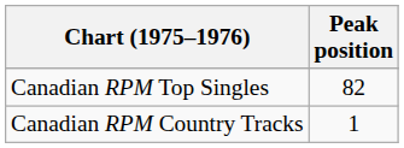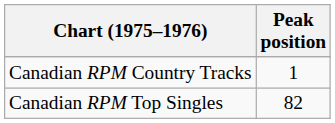 <table class="wikitable sortable">
 <tr>
 <th align="left">Chart (1975–1976)</th>
 <th align="center">Peak<br>position</th>
 </tr>
 <tr>
 </tr>
 <tr>
 </tr>
 <tr>
+<td align="left">Canadian <em>RPM</em> Country Tracks</td>
+<td align="center">1</td>
+</tr>
+<tr>
 <td align="left">Canadian <em>RPM</em> Top Singles</td>
 <td align="center">82</td>
 </tr>
-<tr>
-<td align="left">Canadian <em>RPM</em> Country Tracks</td>
-<td align="center">1</td>
-</tr>
 </table>
